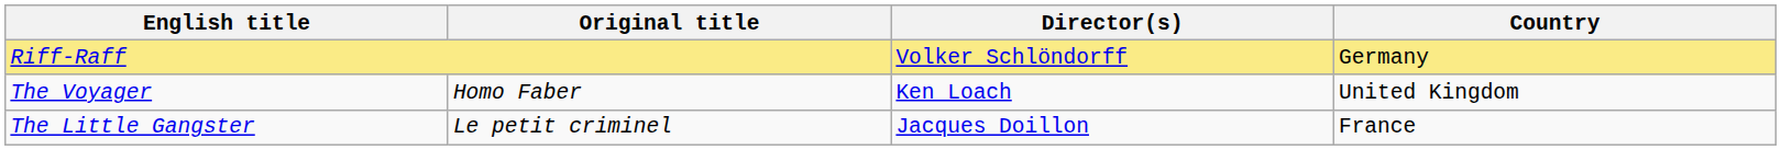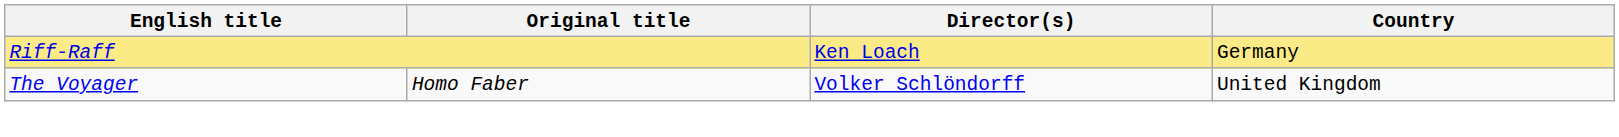 <table class="sortable wikitable" width="85%" cellpadding="5">
 <tr>
 <th width="20%">English title</th>
 <th width="20%">Original title</th>
 <th width="20%">Director(s)</th>
 <th width="20%">Country</th>
 </tr>
 <tr style="background:#FAEB86">
 <td colspan="2"><em><a href='#'>Riff-Raff</a></em></td>
-<td><a href='#'>Volker Schlöndorff</a></td>
+<td><a href='#'>Ken Loach</a></td>
 <td>Germany</td>
 </tr>
 <tr>
 <td><em><a href='#'>The Voyager</a></em></td>
 <td><em>Homo Faber</em></td>
-<td><a href='#'>Ken Loach</a></td>
+<td><a href='#'>Volker Schlöndorff</a></td>
 <td>United Kingdom</td>
 </tr>
-<tr>
-<td><em><a href='#'>The Little Gangster</a></em></td>
-<td><em>Le petit criminel</em></td>
-<td><a href='#'>Jacques Doillon</a></td>
-<td>France</td>
-</tr>
 </table>
